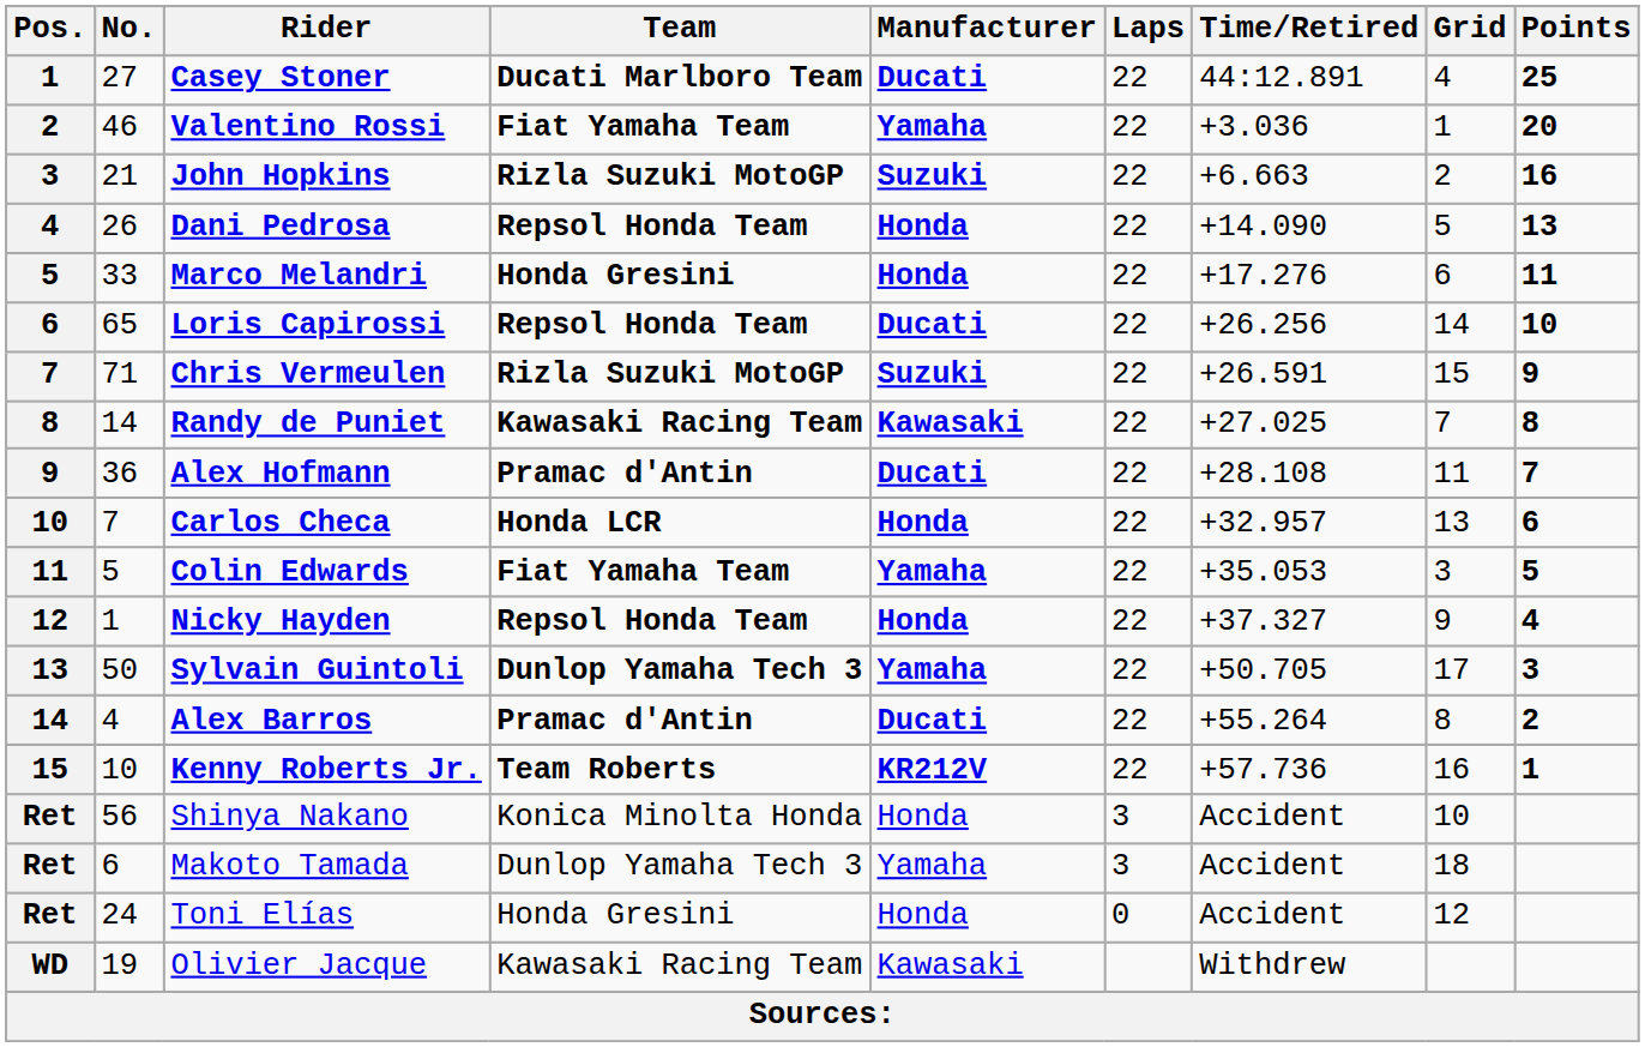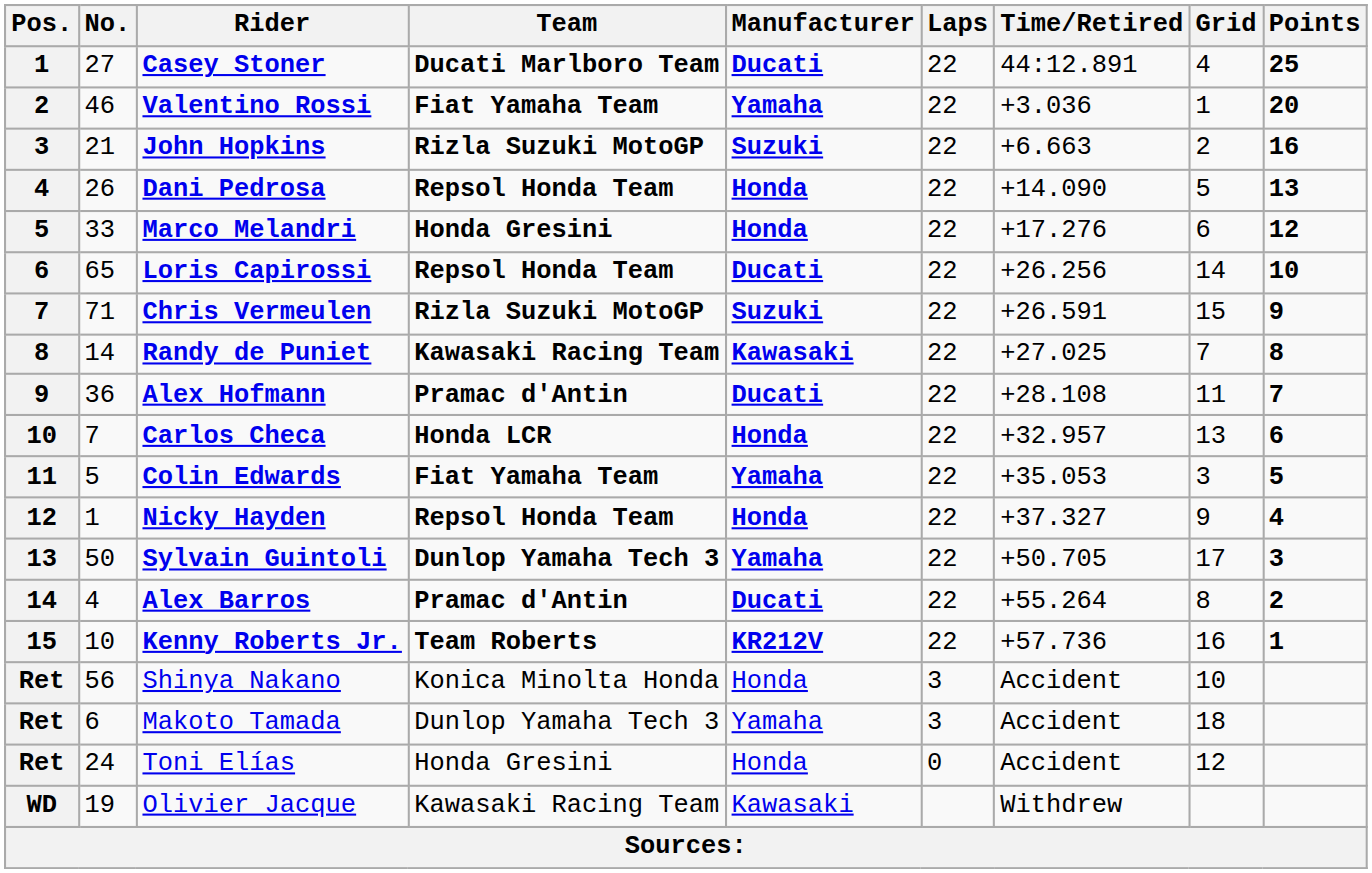 <table class="wikitable" style="font-size: 95%;">
 <tr>
 <th>Pos.</th>
 <th>No.</th>
 <th>Rider</th>
 <th>Team</th>
 <th>Manufacturer</th>
 <th>Laps</th>
 <th>Time/Retired</th>
 <th>Grid</th>
 <th>Points</th>
 </tr>
 <tr>
 <th>1</th>
 <td>27</td>
 <td> <strong><a href='#'>Casey Stoner</a></strong></td>
 <td><strong>Ducati Marlboro Team</strong></td>
 <td><strong><a href='#'>Ducati</a></strong></td>
 <td>22</td>
 <td>44:12.891</td>
 <td>4</td>
 <td><strong>25</strong></td>
 </tr>
 <tr>
 <th>2</th>
 <td>46</td>
 <td> <strong><a href='#'>Valentino Rossi</a></strong></td>
 <td><strong>Fiat Yamaha Team</strong></td>
 <td><strong><a href='#'>Yamaha</a></strong></td>
 <td>22</td>
 <td>+3.036</td>
 <td>1</td>
 <td><strong>20</strong></td>
 </tr>
 <tr>
 <th>3</th>
 <td>21</td>
 <td> <strong><a href='#'>John Hopkins</a></strong></td>
 <td><strong>Rizla Suzuki MotoGP</strong></td>
 <td><strong><a href='#'>Suzuki</a></strong></td>
 <td>22</td>
 <td>+6.663</td>
 <td>2</td>
 <td><strong>16</strong></td>
 </tr>
 <tr>
 <th>4</th>
 <td>26</td>
 <td> <strong><a href='#'>Dani Pedrosa</a></strong></td>
 <td><strong>Repsol Honda Team</strong></td>
 <td><strong><a href='#'>Honda</a></strong></td>
 <td>22</td>
 <td>+14.090</td>
 <td>5</td>
 <td><strong>13</strong></td>
 </tr>
 <tr>
 <th>5</th>
 <td>33</td>
 <td> <strong><a href='#'>Marco Melandri</a></strong></td>
 <td><strong>Honda Gresini</strong></td>
 <td><strong><a href='#'>Honda</a></strong></td>
 <td>22</td>
 <td>+17.276</td>
 <td>6</td>
-<td><strong>11</strong></td>
+<td><strong>12</strong></td>
 </tr>
 <tr>
 <th>6</th>
 <td>65</td>
 <td> <strong><a href='#'>Loris Capirossi</a></strong></td>
 <td><strong>Repsol Honda Team</strong></td>
 <td><strong><a href='#'>Ducati</a></strong></td>
 <td>22</td>
 <td>+26.256</td>
 <td>14</td>
 <td><strong>10</strong></td>
 </tr>
 <tr>
 <th>7</th>
 <td>71</td>
 <td> <strong><a href='#'>Chris Vermeulen</a></strong></td>
 <td><strong>Rizla Suzuki MotoGP</strong></td>
 <td><strong><a href='#'>Suzuki</a></strong></td>
 <td>22</td>
 <td>+26.591</td>
 <td>15</td>
 <td><strong>9</strong></td>
 </tr>
 <tr>
 <th>8</th>
 <td>14</td>
 <td> <strong><a href='#'>Randy de Puniet</a></strong></td>
 <td><strong>Kawasaki Racing Team</strong></td>
 <td><strong><a href='#'>Kawasaki</a></strong></td>
 <td>22</td>
 <td>+27.025</td>
 <td>7</td>
 <td><strong>8</strong></td>
 </tr>
 <tr>
 <th>9</th>
 <td>36</td>
 <td> <strong><a href='#'>Alex Hofmann</a></strong></td>
 <td><strong>Pramac d'Antin</strong></td>
 <td><strong><a href='#'>Ducati</a></strong></td>
 <td>22</td>
 <td>+28.108</td>
 <td>11</td>
 <td><strong>7</strong></td>
 </tr>
 <tr>
 <th>10</th>
 <td>7</td>
 <td> <strong><a href='#'>Carlos Checa</a></strong></td>
 <td><strong>Honda LCR</strong></td>
 <td><strong><a href='#'>Honda</a></strong></td>
 <td>22</td>
 <td>+32.957</td>
 <td>13</td>
 <td><strong>6</strong></td>
 </tr>
 <tr>
 <th>11</th>
 <td>5</td>
 <td> <strong><a href='#'>Colin Edwards</a></strong></td>
 <td><strong>Fiat Yamaha Team</strong></td>
 <td><strong><a href='#'>Yamaha</a></strong></td>
 <td>22</td>
 <td>+35.053</td>
 <td>3</td>
 <td><strong>5</strong></td>
 </tr>
 <tr>
 <th>12</th>
 <td>1</td>
 <td> <strong><a href='#'>Nicky Hayden</a></strong></td>
 <td><strong>Repsol Honda Team</strong></td>
 <td><strong><a href='#'>Honda</a></strong></td>
 <td>22</td>
 <td>+37.327</td>
 <td>9</td>
 <td><strong>4</strong></td>
 </tr>
 <tr>
 <th>13</th>
 <td>50</td>
 <td> <strong><a href='#'>Sylvain Guintoli</a></strong></td>
 <td><strong>Dunlop Yamaha Tech 3</strong></td>
 <td><strong><a href='#'>Yamaha</a></strong></td>
 <td>22</td>
 <td>+50.705</td>
 <td>17</td>
 <td><strong>3</strong></td>
 </tr>
 <tr>
 <th>14</th>
 <td>4</td>
 <td> <strong><a href='#'>Alex Barros</a></strong></td>
 <td><strong>Pramac d'Antin</strong></td>
 <td><strong><a href='#'>Ducati</a></strong></td>
 <td>22</td>
 <td>+55.264</td>
 <td>8</td>
 <td><strong>2</strong></td>
 </tr>
 <tr>
 <th>15</th>
 <td>10</td>
 <td> <strong><a href='#'>Kenny Roberts Jr.</a></strong></td>
 <td><strong>Team Roberts</strong></td>
 <td><strong><a href='#'>KR212V</a></strong></td>
 <td>22</td>
 <td>+57.736</td>
 <td>16</td>
 <td><strong>1</strong></td>
 </tr>
 <tr>
 <th>Ret</th>
 <td>56</td>
 <td> <a href='#'>Shinya Nakano</a></td>
 <td>Konica Minolta Honda</td>
 <td><a href='#'>Honda</a></td>
 <td>3</td>
 <td>Accident</td>
 <td>10</td>
 <td></td>
 </tr>
 <tr>
 <th>Ret</th>
 <td>6</td>
 <td> <a href='#'>Makoto Tamada</a></td>
 <td>Dunlop Yamaha Tech 3</td>
 <td><a href='#'>Yamaha</a></td>
 <td>3</td>
 <td>Accident</td>
 <td>18</td>
 <td></td>
 </tr>
 <tr>
 <th>Ret</th>
 <td>24</td>
 <td> <a href='#'>Toni Elías</a></td>
 <td>Honda Gresini</td>
 <td><a href='#'>Honda</a></td>
 <td>0</td>
 <td>Accident</td>
 <td>12</td>
 <td></td>
 </tr>
 <tr>
 <th>WD</th>
 <td>19</td>
 <td> <a href='#'>Olivier Jacque</a></td>
 <td>Kawasaki Racing Team</td>
 <td><a href='#'>Kawasaki</a></td>
 <td></td>
 <td>Withdrew</td>
 <td></td>
 <td></td>
 </tr>
 <tr>
 <th colspan=9>Sources:</th>
 </tr>
 </table>
